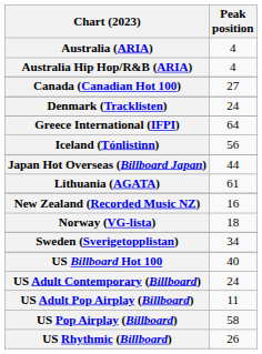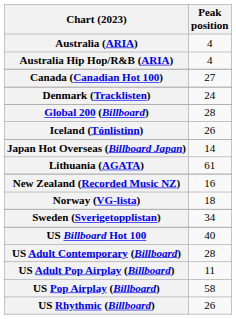 <table class="wikitable sortable plainrowheaders" style="text-align:center">
 <tr>
 <th scope="col">Chart (2023)</th>
 <th scope="col">Peak<br>position</th>
 </tr>
 <tr>
 <th scope="row">Australia (<a href='#'>ARIA</a>)</th>
 <td>4</td>
 </tr>
 <tr>
 <th scope="row">Australia Hip Hop/R&B (<a href='#'>ARIA</a>)</th>
 <td>4</td>
 </tr>
 <tr>
 </tr>
 <tr>
 </tr>
 <tr>
 <th scope="row">Canada (<a href='#'>Canadian Hot 100</a>)</th>
 <td>27</td>
 </tr>
 <tr>
 </tr>
 <tr>
 <th scope="row">Denmark (<a href='#'>Tracklisten</a>)</th>
 <td>24</td>
 </tr>
 <tr>
 </tr>
 <tr>
 </tr>
 <tr>
-<th scope="row">Greece International (<a href='#'>IFPI</a>)</th>
-<td>64</td>
+<th scope="row"><a href='#'>Global 200</a> (<em><a href='#'>Billboard</a></em>)</th>
+<td>28</td>
 </tr>
 <tr>
 <th scope="row">Iceland (<a href='#'>Tónlistinn</a>)</th>
-<td>56</td>
+<td>26</td>
 </tr>
 <tr>
 </tr>
 <tr>
 <th scope="row">Japan Hot Overseas (<em><a href='#'>Billboard Japan</a></em>)</th>
-<td>44</td>
+<td>14</td>
 </tr>
 <tr>
 <th scope="row">Lithuania (<a href='#'>AGATA</a>)</th>
 <td>61</td>
 </tr>
 <tr>
 </tr>
 <tr>
 </tr>
 <tr>
 <th scope="row">New Zealand (<a href='#'>Recorded Music NZ</a>)</th>
 <td>16</td>
 </tr>
 <tr>
 <th scope="row">Norway (<a href='#'>VG-lista</a>)</th>
 <td>18</td>
 </tr>
 <tr>
 </tr>
 <tr>
 </tr>
 <tr>
 <th scope="row">Sweden (<a href='#'>Sverigetopplistan</a>)</th>
 <td>34</td>
 </tr>
 <tr>
 </tr>
 <tr>
 </tr>
 <tr>
 <th scope="row">US <a href='#'><em>Billboard</em> Hot 100</a></th>
 <td>40</td>
 </tr>
 <tr>
 <th scope="row">US <a href='#'>Adult Contemporary</a> (<em><a href='#'>Billboard</a></em>)</th>
-<td>24</td>
+<td>28</td>
 </tr>
 <tr>
 <th scope="row">US <a href='#'>Adult Pop Airplay</a> (<em><a href='#'>Billboard</a></em>)</th>
 <td>11</td>
 </tr>
 <tr>
 <th scope="row">US <a href='#'>Pop Airplay</a> (<em><a href='#'>Billboard</a></em>)</th>
 <td>58</td>
 </tr>
 <tr>
 <th scope="row">US <a href='#'>Rhythmic</a> (<em><a href='#'>Billboard</a></em>)</th>
 <td>26</td>
 </tr>
 </table>
